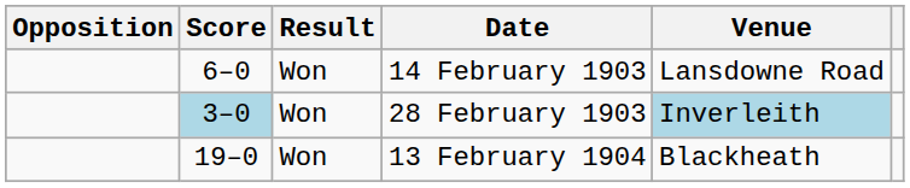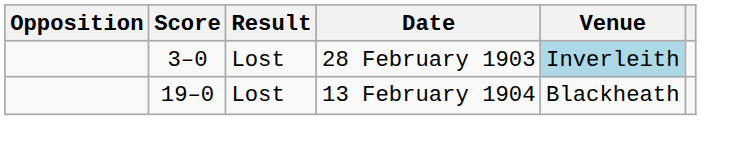 <table class="wikitable sortable">
 <tr>
 <th>Opposition</th>
 <th>Score</th>
 <th>Result</th>
 <th>Date</th>
 <th>Venue</th>
 <th scope="col" class="unsortable"></th>
 </tr>
 <tr>
 <td></td>
-<td align="center">6–0</td>
-<td>Won</td>
-<td align=right>14 February 1903</td>
-<td>Lansdowne Road</td>
-<td></td>
-</tr>
-<tr>
-<td></td>
-<td align="center" style="background: lightblue;">3–0</td>
-<td>Won</td>
+<td align="center">3–0</td>
+<td>Lost</td>
 <td align=right>28 February 1903</td>
 <td style="background: lightblue;">Inverleith</td>
 <td></td>
 </tr>
 <tr>
 <td></td>
 <td align="center">19–0</td>
-<td>Won</td>
+<td>Lost</td>
 <td align=right>13 February 1904</td>
 <td>Blackheath</td>
 <td></td>
 </tr>
 </table>
